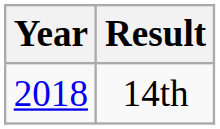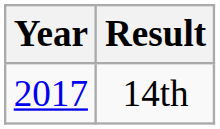 <table class="wikitable" style="text-align:center">
 <tr>
 <th>Year</th>
 <th>Result</th>
 </tr>
 <tr>
-<td><a href='#'>2018</a></td>
+<td><a href='#'>2017</a></td>
 <td>14th</td>
 </tr>
 </table>
